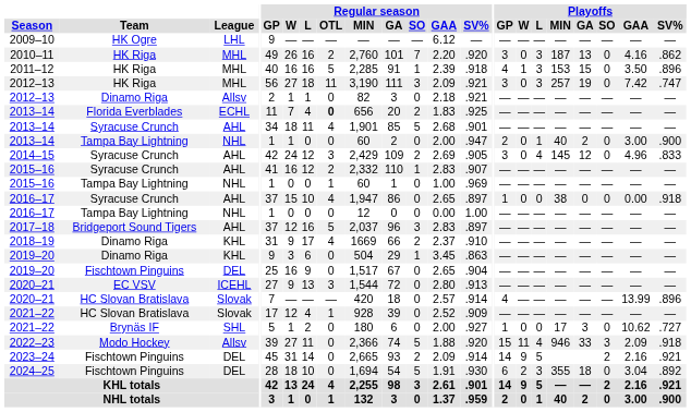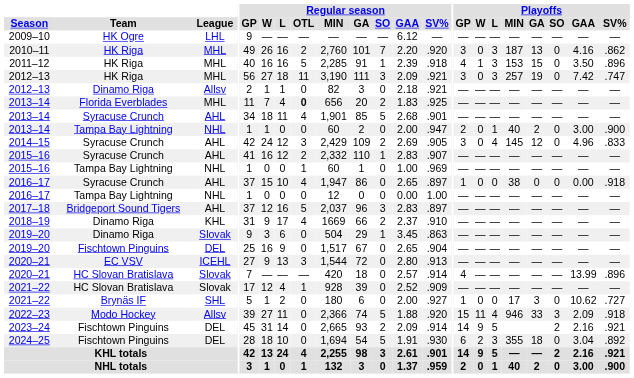 <table border="0" cellpadding="1" cellspacing="0" style="text-align:center; width:75%;">
 <tr bgcolor="#e0e0e0">
 <th colspan="3" bgcolor="#ffffff"></th>
 <th rowspan="99" bgcolor="#ffffff"></th>
 <th colspan="9" bgcolor="#e0e0e0"><a href='#'>Regular season</a></th>
 <th rowspan="99" bgcolor="#ffffff"></th>
 <th colspan="8" bgcolor="#e0e0e0"><a href='#'>Playoffs</a></th>
 </tr>
 <tr bgcolor="#e0e0e0">
 <th><a href='#'>Season</a></th>
 <th>Team</th>
 <th>League</th>
 <th>GP</th>
 <th>W</th>
 <th>L</th>
 <th>OTL</th>
 <th>MIN</th>
 <th>GA</th>
 <th><a href='#'>SO</a></th>
 <th><a href='#'>GAA</a></th>
 <th><a href='#'>SV%</a></th>
 <th>GP</th>
 <th>W</th>
 <th>L</th>
 <th>MIN</th>
 <th>GA</th>
 <th>SO</th>
 <th>GAA</th>
 <th>SV%</th>
 </tr>
 <tr>
 <td>2009–10</td>
 <td><a href='#'>HK Ogre</a></td>
 <td><a href='#'>LHL</a></td>
 <td>9</td>
 <td>—</td>
 <td>—</td>
 <td>—</td>
 <td>—</td>
 <td>—</td>
 <td>—</td>
 <td>6.12</td>
 <td>—</td>
 <td>—</td>
 <td>—</td>
 <td>—</td>
 <td>—</td>
 <td>—</td>
 <td>—</td>
 <td>—</td>
 <td>—</td>
 </tr>
 <tr bgcolor="#f0f0f0">
 <td>2010–11</td>
 <td><a href='#'>HK Riga</a></td>
 <td><a href='#'>MHL</a></td>
 <td>49</td>
 <td>26</td>
 <td>16</td>
 <td>2</td>
 <td>2,760</td>
 <td>101</td>
 <td>7</td>
 <td>2.20</td>
 <td>.920</td>
 <td>3</td>
 <td>0</td>
 <td>3</td>
 <td>187</td>
 <td>13</td>
 <td>0</td>
 <td>4.16</td>
 <td>.862</td>
 </tr>
 <tr>
 <td>2011–12</td>
 <td>HK Riga</td>
 <td>MHL</td>
 <td>40</td>
 <td>16</td>
 <td>16</td>
 <td>5</td>
 <td>2,285</td>
 <td>91</td>
 <td>1</td>
 <td>2.39</td>
 <td>.918</td>
 <td>4</td>
 <td>1</td>
 <td>3</td>
 <td>153</td>
 <td>15</td>
 <td>0</td>
 <td>3.50</td>
 <td>.896</td>
 </tr>
 <tr bgcolor="#f0f0f0">
 <td>2012–13</td>
 <td>HK Riga</td>
 <td>MHL</td>
 <td>56</td>
 <td>27</td>
 <td>18</td>
 <td>11</td>
 <td>3,190</td>
 <td>111</td>
 <td>3</td>
 <td>2.09</td>
 <td>.921</td>
 <td>3</td>
 <td>0</td>
 <td>3</td>
 <td>257</td>
 <td>19</td>
 <td>0</td>
 <td>7.42</td>
 <td>.747</td>
 </tr>
 <tr>
 <td><a href='#'>2012–13</a></td>
 <td><a href='#'>Dinamo Riga</a></td>
 <td><a href='#'>Allsv</a></td>
 <td>2</td>
 <td>1</td>
 <td>1</td>
 <td>0</td>
 <td>82</td>
 <td>3</td>
 <td>0</td>
 <td>2.18</td>
 <td>.921</td>
 <td>—</td>
 <td>—</td>
 <td>—</td>
 <td>—</td>
 <td>—</td>
 <td>—</td>
 <td>—</td>
 <td>—</td>
 </tr>
 <tr bgcolor="#f0f0f0">
 <td><a href='#'>2013–14</a></td>
 <td><a href='#'>Florida Everblades</a></td>
-<td><a href='#'>ECHL</a></td>
+<td>MHL</td>
 <td>11</td>
 <td>7</td>
 <td>4</td>
 <td><strong>0</strong></td>
 <td>656</td>
 <td>20</td>
 <td>2</td>
 <td>1.83</td>
 <td>.925</td>
 <td>—</td>
 <td>—</td>
 <td>—</td>
 <td>—</td>
 <td>—</td>
 <td>—</td>
 <td>—</td>
 <td>—</td>
 </tr>
 <tr>
 <td><a href='#'>2013–14</a></td>
 <td><a href='#'>Syracuse Crunch</a></td>
 <td><a href='#'>AHL</a></td>
 <td>34</td>
 <td>18</td>
 <td>11</td>
 <td>4</td>
 <td>1,901</td>
 <td>85</td>
 <td>5</td>
 <td>2.68</td>
 <td>.901</td>
 <td>—</td>
 <td>—</td>
 <td>—</td>
 <td>—</td>
 <td>—</td>
 <td>—</td>
 <td>—</td>
 <td>—</td>
 </tr>
 <tr bgcolor="#f0f0f0">
 <td><a href='#'>2013–14</a></td>
 <td><a href='#'>Tampa Bay Lightning</a></td>
 <td><a href='#'>NHL</a></td>
 <td>1</td>
 <td>1</td>
 <td>0</td>
 <td>0</td>
 <td>60</td>
 <td>2</td>
 <td>0</td>
 <td>2.00</td>
 <td>.947</td>
 <td>2</td>
 <td>0</td>
 <td>1</td>
 <td>40</td>
 <td>2</td>
 <td>0</td>
 <td>3.00</td>
 <td>.900</td>
 </tr>
 <tr>
 <td><a href='#'>2014–15</a></td>
 <td>Syracuse Crunch</td>
 <td>AHL</td>
 <td>42</td>
 <td>24</td>
 <td>12</td>
 <td>3</td>
 <td>2,429</td>
 <td>109</td>
 <td>2</td>
 <td>2.69</td>
 <td>.905</td>
 <td>3</td>
 <td>0</td>
 <td>4</td>
 <td>145</td>
 <td>12</td>
 <td>0</td>
 <td>4.96</td>
 <td>.833</td>
 </tr>
 <tr bgcolor="#f0f0f0">
 <td><a href='#'>2015–16</a></td>
 <td>Syracuse Crunch</td>
 <td>AHL</td>
 <td>41</td>
 <td>16</td>
 <td>12</td>
 <td>2</td>
 <td>2,332</td>
 <td>110</td>
 <td>1</td>
 <td>2.83</td>
 <td>.907</td>
 <td>—</td>
 <td>—</td>
 <td>—</td>
 <td>—</td>
 <td>—</td>
 <td>—</td>
 <td>—</td>
 <td>—</td>
 </tr>
 <tr>
 <td><a href='#'>2015–16</a></td>
 <td>Tampa Bay Lightning</td>
 <td>NHL</td>
 <td>1</td>
 <td>0</td>
 <td>0</td>
 <td>1</td>
 <td>60</td>
 <td>1</td>
 <td>0</td>
 <td>1.00</td>
 <td>.969</td>
 <td>—</td>
 <td>—</td>
 <td>—</td>
 <td>—</td>
 <td>—</td>
 <td>—</td>
 <td>—</td>
 <td>—</td>
 </tr>
 <tr bgcolor="#f0f0f0">
 <td><a href='#'>2016–17</a></td>
 <td>Syracuse Crunch</td>
 <td>AHL</td>
 <td>37</td>
 <td>15</td>
 <td>10</td>
 <td>4</td>
 <td>1,947</td>
 <td>86</td>
 <td>0</td>
 <td>2.65</td>
 <td>.897</td>
 <td>1</td>
 <td>0</td>
 <td>0</td>
 <td>38</td>
 <td>0</td>
 <td>0</td>
 <td>0.00</td>
 <td>.918</td>
 </tr>
 <tr>
 <td><a href='#'>2016–17</a></td>
 <td>Tampa Bay Lightning</td>
 <td>NHL</td>
 <td>1</td>
 <td>0</td>
 <td>0</td>
 <td>0</td>
 <td>12</td>
 <td>0</td>
 <td>0</td>
 <td>0.00</td>
 <td>1.00</td>
 <td>—</td>
 <td>—</td>
 <td>—</td>
 <td>—</td>
 <td>—</td>
 <td>—</td>
 <td>—</td>
 <td>—</td>
 </tr>
 <tr bgcolor="#f0f0f0">
 <td><a href='#'>2017–18</a></td>
 <td><a href='#'>Bridgeport Sound Tigers</a></td>
 <td>AHL</td>
 <td>37</td>
 <td>12</td>
 <td>16</td>
 <td>5</td>
 <td>2,037</td>
 <td>96</td>
 <td>3</td>
 <td>2.83</td>
 <td>.897</td>
 <td>—</td>
 <td>—</td>
 <td>—</td>
 <td>—</td>
 <td>—</td>
 <td>—</td>
 <td>—</td>
 <td>—</td>
 </tr>
 <tr>
 <td><a href='#'>2018–19</a></td>
 <td>Dinamo Riga</td>
 <td>KHL</td>
 <td>31</td>
 <td>9</td>
 <td>17</td>
 <td>4</td>
 <td>1669</td>
 <td>66</td>
 <td>2</td>
 <td>2.37</td>
 <td>.910</td>
 <td>—</td>
 <td>—</td>
 <td>—</td>
 <td>—</td>
 <td>—</td>
 <td>—</td>
 <td>—</td>
 <td>—</td>
 </tr>
 <tr bgcolor="#f0f0f0">
 <td><a href='#'>2019–20</a></td>
 <td>Dinamo Riga</td>
-<td>KHL</td>
+<td><a href='#'>Slovak</a></td>
 <td>9</td>
 <td>3</td>
 <td>6</td>
 <td>0</td>
 <td>504</td>
 <td>29</td>
 <td>1</td>
 <td>3.45</td>
 <td>.863</td>
 <td>—</td>
 <td>—</td>
 <td>—</td>
 <td>—</td>
 <td>—</td>
 <td>—</td>
 <td>—</td>
 <td>—</td>
 </tr>
 <tr>
 <td><a href='#'>2019–20</a></td>
 <td><a href='#'>Fischtown Pinguins</a></td>
 <td><a href='#'>DEL</a></td>
 <td>25</td>
 <td>16</td>
 <td>9</td>
 <td>0</td>
 <td>1,517</td>
 <td>67</td>
 <td>0</td>
 <td>2.65</td>
 <td>.904</td>
 <td>—</td>
 <td>—</td>
 <td>—</td>
 <td>—</td>
 <td>—</td>
 <td>—</td>
 <td>—</td>
 <td>—</td>
 </tr>
 <tr bgcolor="#f0f0f0">
 <td><a href='#'>2020–21</a></td>
 <td><a href='#'>EC VSV</a></td>
 <td><a href='#'>ICEHL</a></td>
 <td>27</td>
 <td>9</td>
 <td>13</td>
 <td>3</td>
 <td>1,544</td>
 <td>72</td>
 <td>0</td>
 <td>2.80</td>
 <td>.913</td>
 <td>—</td>
 <td>—</td>
 <td>—</td>
 <td>—</td>
 <td>—</td>
 <td>—</td>
 <td>—</td>
 <td>—</td>
 </tr>
 <tr>
 <td><a href='#'>2020–21</a></td>
 <td><a href='#'>HC Slovan Bratislava</a></td>
 <td><a href='#'>Slovak</a></td>
 <td>7</td>
 <td>—</td>
 <td>—</td>
 <td>—</td>
 <td>420</td>
 <td>18</td>
 <td>0</td>
 <td>2.57</td>
 <td>.914</td>
 <td>4</td>
 <td>—</td>
 <td>—</td>
 <td>—</td>
 <td>—</td>
 <td>—</td>
 <td>13.99</td>
 <td>.896</td>
 </tr>
 <tr bgcolor="#f0f0f0">
 <td><a href='#'>2021–22</a></td>
 <td>HC Slovan Bratislava</td>
 <td>Slovak</td>
 <td>17</td>
 <td>12</td>
 <td>4</td>
 <td>1</td>
 <td>928</td>
 <td>39</td>
 <td>0</td>
 <td>2.52</td>
 <td>.909</td>
 <td>—</td>
 <td>—</td>
 <td>—</td>
 <td>—</td>
 <td>—</td>
 <td>—</td>
 <td>—</td>
 <td>—</td>
 </tr>
 <tr>
 <td><a href='#'>2021–22</a></td>
 <td><a href='#'>Brynäs IF</a></td>
 <td><a href='#'>SHL</a></td>
 <td>5</td>
 <td>1</td>
 <td>2</td>
 <td>0</td>
 <td>180</td>
 <td>6</td>
 <td>0</td>
 <td>2.00</td>
 <td>.927</td>
 <td>1</td>
 <td>0</td>
 <td>0</td>
 <td>17</td>
 <td>3</td>
 <td>0</td>
 <td>10.62</td>
 <td>.727</td>
 </tr>
 <tr bgcolor="#f0f0f0">
 <td><a href='#'>2022–23</a></td>
 <td><a href='#'>Modo Hockey</a></td>
 <td><a href='#'>Allsv</a></td>
 <td>39</td>
 <td>27</td>
 <td>11</td>
 <td>0</td>
 <td>2,366</td>
 <td>74</td>
 <td>5</td>
 <td>1.88</td>
 <td>.920</td>
 <td>15</td>
 <td>11</td>
 <td>4</td>
 <td>946</td>
 <td>33</td>
 <td>3</td>
 <td>2.09</td>
 <td>.918</td>
 </tr>
 <tr>
 <td><a href='#'>2023–24</a></td>
 <td>Fischtown Pinguins</td>
 <td>DEL</td>
 <td>45</td>
 <td>31</td>
 <td>14</td>
 <td>0</td>
 <td>2,665</td>
 <td>93</td>
 <td>2</td>
 <td>2.09</td>
 <td>.914</td>
 <td>14</td>
 <td>9</td>
 <td>5</td>
 <td></td>
 <td></td>
 <td>2</td>
 <td>2.16</td>
 <td>.921</td>
 </tr>
 <tr bgcolor="#f0f0f0">
 <td><a href='#'>2024–25</a></td>
 <td>Fischtown Pinguins</td>
 <td>DEL</td>
 <td>28</td>
 <td>18</td>
 <td>10</td>
 <td>0</td>
 <td>1,694</td>
 <td>54</td>
 <td>5</td>
 <td>1.91</td>
 <td>.930</td>
 <td>6</td>
 <td>2</td>
 <td>3</td>
 <td>355</td>
 <td>18</td>
 <td>0</td>
 <td>3.04</td>
 <td>.892</td>
 </tr>
 <tr bgcolor="#e0e0e0">
 <th colspan="3">KHL totals</th>
 <th>42</th>
 <th>13</th>
 <th>24</th>
 <th>4</th>
 <th>2,255</th>
 <th>98</th>
 <th>3</th>
 <th>2.61</th>
 <th>.901</th>
 <th>14</th>
 <th>9</th>
 <th>5</th>
 <th>—</th>
 <th>—</th>
 <th>2</th>
 <th>2.16</th>
 <th>.921</th>
 </tr>
 <tr bgcolor="#e0e0e0">
 <th colspan="3">NHL totals</th>
 <th>3</th>
 <th>1</th>
 <th>0</th>
 <th>1</th>
 <th>132</th>
 <th>3</th>
 <th>0</th>
 <th>1.37</th>
 <th>.959</th>
 <th>2</th>
 <th>0</th>
 <th>1</th>
 <th>40</th>
 <th>2</th>
 <th>0</th>
 <th>3.00</th>
 <th>.900</th>
 </tr>
 </table>
